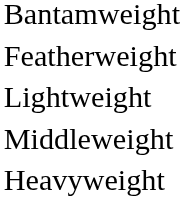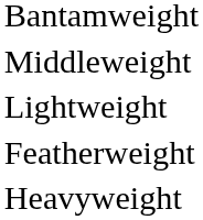 <table>
 <tr>
 <td>Bantamweight<br></td>
+<td></td>
+<td></td>
+<td></td>
+</tr>
+<tr>
+<td>Middleweight<br></td>
+<td></td>
+<td></td>
+<td></td>
+</tr>
+<tr>
+<td>Lightweight<br></td>
 <td></td>
 <td></td>
 <td></td>
 </tr>
 <tr>
 <td>Featherweight<br></td>
 <td></td>
 <td></td>
 <td></td>
 </tr>
 <tr>
-<td>Lightweight<br></td>
-<td></td>
-<td></td>
-<td></td>
-</tr>
-<tr>
-<td>Middleweight<br></td>
-<td></td>
-<td></td>
-<td></td>
-</tr>
-<tr>
 <td>Heavyweight<br></td>
 <td></td>
 <td></td>
 <td></td>
 </tr>
 </table>
